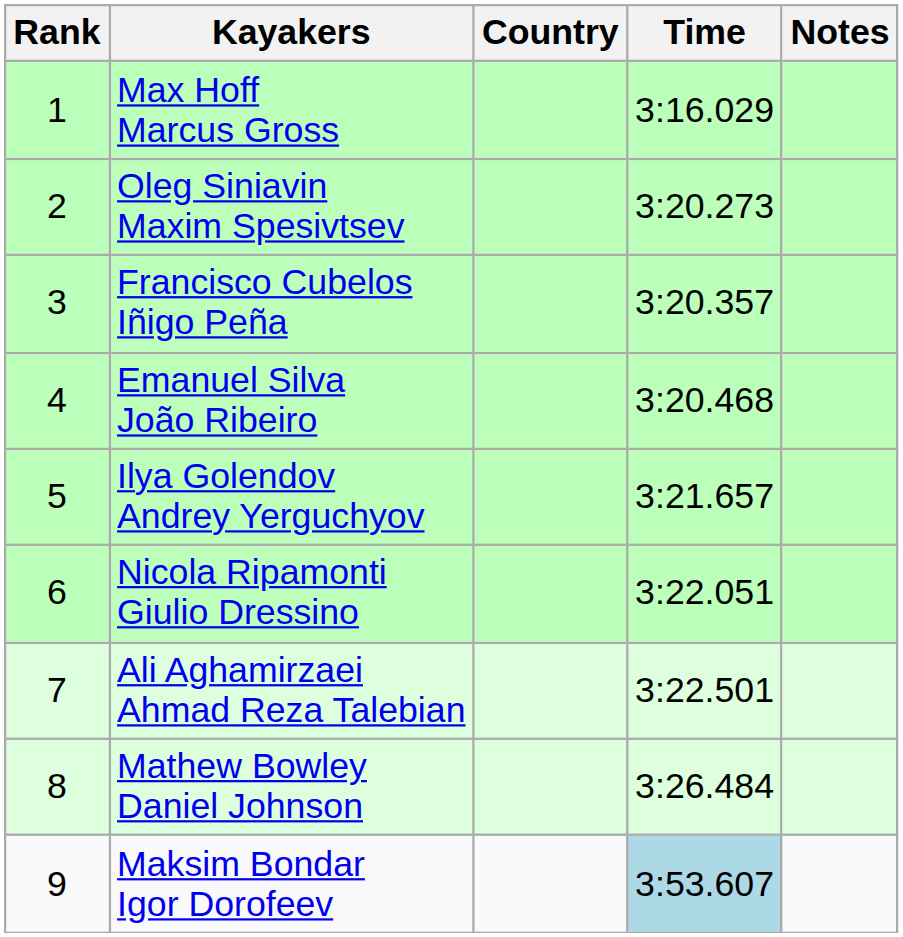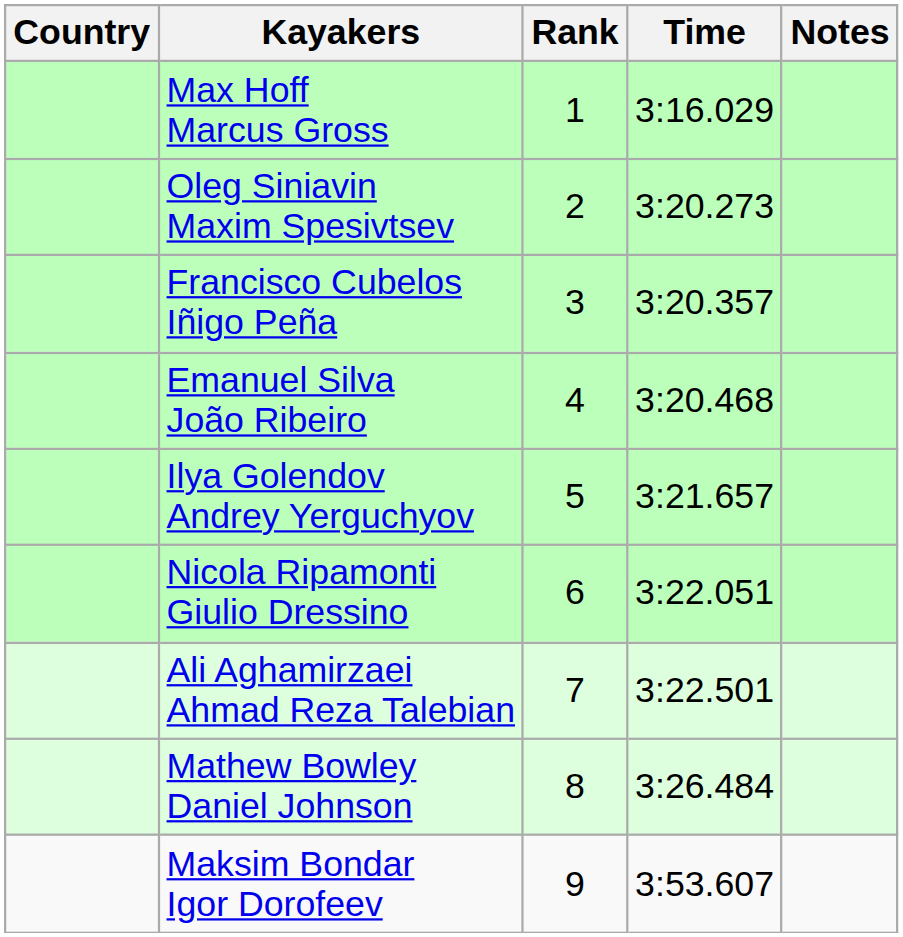 <table class="wikitable" style="text-align:center">
 <tr>
+<th>Country</th>
+<th>Kayakers</th>
 <th>Rank</th>
-<th>Kayakers</th>
-<th>Country</th>
 <th>Time</th>
 <th>Notes</th>
 </tr>
 <tr bgcolor=bbffbb>
+<td align="left"></td>
+<td align="left"><a href='#'>Max Hoff</a><br><a href='#'>Marcus Gross</a></td>
 <td>1</td>
-<td align="left"><a href='#'>Max Hoff</a><br><a href='#'>Marcus Gross</a></td>
-<td align="left"></td>
 <td>3:16.029</td>
 <td></td>
 </tr>
 <tr bgcolor=bbffbb>
+<td align="left"></td>
+<td align="left"><a href='#'>Oleg Siniavin</a><br><a href='#'>Maxim Spesivtsev</a></td>
 <td>2</td>
-<td align="left"><a href='#'>Oleg Siniavin</a><br><a href='#'>Maxim Spesivtsev</a></td>
-<td align="left"></td>
 <td>3:20.273</td>
 <td></td>
 </tr>
 <tr bgcolor=bbffbb>
+<td align="left"></td>
+<td align="left"><a href='#'>Francisco Cubelos</a><br><a href='#'>Iñigo Peña</a></td>
 <td>3</td>
-<td align="left"><a href='#'>Francisco Cubelos</a><br><a href='#'>Iñigo Peña</a></td>
-<td align="left"></td>
 <td>3:20.357</td>
 <td></td>
 </tr>
 <tr bgcolor=bbffbb>
+<td align="left"></td>
+<td align="left"><a href='#'>Emanuel Silva</a><br><a href='#'>João Ribeiro</a></td>
 <td>4</td>
-<td align="left"><a href='#'>Emanuel Silva</a><br><a href='#'>João Ribeiro</a></td>
-<td align="left"></td>
 <td>3:20.468</td>
 <td></td>
 </tr>
 <tr bgcolor=bbffbb>
+<td align="left"></td>
+<td align="left"><a href='#'>Ilya Golendov</a><br><a href='#'>Andrey Yerguchyov</a></td>
 <td>5</td>
-<td align="left"><a href='#'>Ilya Golendov</a><br><a href='#'>Andrey Yerguchyov</a></td>
-<td align="left"></td>
 <td>3:21.657</td>
 <td></td>
 </tr>
 <tr bgcolor=bbffbb>
+<td align="left"></td>
+<td align="left"><a href='#'>Nicola Ripamonti</a><br><a href='#'>Giulio Dressino</a></td>
 <td>6</td>
-<td align="left"><a href='#'>Nicola Ripamonti</a><br><a href='#'>Giulio Dressino</a></td>
-<td align="left"></td>
 <td>3:22.051</td>
 <td></td>
 </tr>
 <tr bgcolor=ddffdd>
+<td align="left"></td>
+<td align="left"><a href='#'>Ali Aghamirzaei</a><br><a href='#'>Ahmad Reza Talebian</a></td>
 <td>7</td>
-<td align="left"><a href='#'>Ali Aghamirzaei</a><br><a href='#'>Ahmad Reza Talebian</a></td>
-<td align="left"></td>
 <td>3:22.501</td>
 <td></td>
 </tr>
 <tr bgcolor=ddffdd>
+<td align="left"></td>
+<td align="left"><a href='#'>Mathew Bowley</a><br><a href='#'>Daniel Johnson</a></td>
 <td>8</td>
-<td align="left"><a href='#'>Mathew Bowley</a><br><a href='#'>Daniel Johnson</a></td>
-<td align="left"></td>
 <td>3:26.484</td>
 <td></td>
 </tr>
 <tr>
+<td align="left"></td>
+<td align="left"><a href='#'>Maksim Bondar</a><br><a href='#'>Igor Dorofeev</a></td>
 <td>9</td>
-<td align="left"><a href='#'>Maksim Bondar</a><br><a href='#'>Igor Dorofeev</a></td>
-<td align="left"></td>
-<td style="background: lightblue;">3:53.607</td>
+<td>3:53.607</td>
 <td></td>
 </tr>
 </table>
